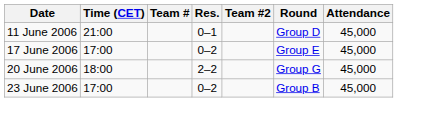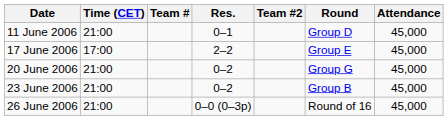 <table class="wikitable">
 <tr>
 <th>Date</th>
 <th>Time (<a href='#'>CET</a>)</th>
 <th>Team #</th>
 <th>Res.</th>
 <th>Team #2</th>
 <th>Round</th>
 <th>Attendance</th>
 </tr>
 <tr>
 <td>11 June 2006</td>
 <td>21:00</td>
 <td></td>
 <td style="text-align:center;">0–1</td>
 <td></td>
 <td><a href='#'>Group D</a></td>
 <td style="text-align:center;">45,000</td>
 </tr>
 <tr>
 <td>17 June 2006</td>
 <td>17:00</td>
 <td></td>
-<td style="text-align:center;">0–2</td>
+<td style="text-align:center;">2–2</td>
 <td></td>
 <td><a href='#'>Group E</a></td>
 <td style="text-align:center;">45,000</td>
 </tr>
 <tr>
 <td>20 June 2006</td>
-<td>18:00</td>
+<td>21:00</td>
 <td></td>
-<td style="text-align:center;">2–2</td>
+<td style="text-align:center;">0–2</td>
 <td></td>
 <td><a href='#'>Group G</a></td>
 <td style="text-align:center;">45,000</td>
 </tr>
 <tr>
 <td>23 June 2006</td>
-<td>17:00</td>
+<td>21:00</td>
 <td></td>
 <td style="text-align:center;">0–2</td>
 <td></td>
 <td><a href='#'>Group B</a></td>
 <td style="text-align:center;">45,000</td>
 </tr>
+<tr>
+<td>26 June 2006</td>
+<td>21:00</td>
+<td></td>
+<td style="text-align:center;">0–0 (0–3p)</td>
+<td></td>
+<td>Round of 16</td>
+<td style="text-align:center;">45,000</td>
+</tr>
 </table>
